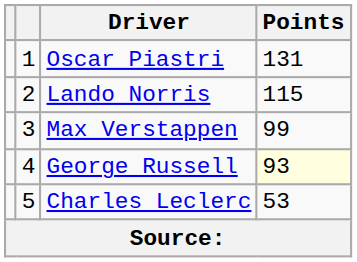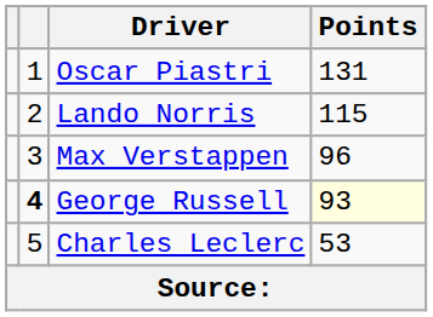 <table class="wikitable" style="font-size: 85%;">
 <tr>
 <th scope="col"></th>
 <th scope="col"></th>
 <th scope="col">Driver</th>
 <th scope="col">Points</th>
 </tr>
 <tr>
 <td align="left"></td>
 <td align="center">1</td>
 <td> <a href='#'>Oscar Piastri</a></td>
 <td align="left">131</td>
 </tr>
 <tr>
 <td align="left"></td>
 <td align="center">2</td>
 <td> <a href='#'>Lando Norris</a></td>
 <td align="left">115</td>
 </tr>
 <tr>
 <td align="left"></td>
 <td align="center">3</td>
 <td> <a href='#'>Max Verstappen</a></td>
-<td align="left">99</td>
+<td align="left">96</td>
 </tr>
 <tr>
 <td align="left"></td>
-<td align="center">4</td>
+<td align="center"><strong>4</strong></td>
 <td> <a href='#'>George Russell</a></td>
 <td align="left" style="background: lightyellow;">93</td>
 </tr>
 <tr>
 <td align="left"></td>
 <td align="center">5</td>
 <td> <a href='#'>Charles Leclerc</a></td>
 <td align="left">53</td>
 </tr>
 <tr>
 <th colspan=4>Source:</th>
 </tr>
 </table>
